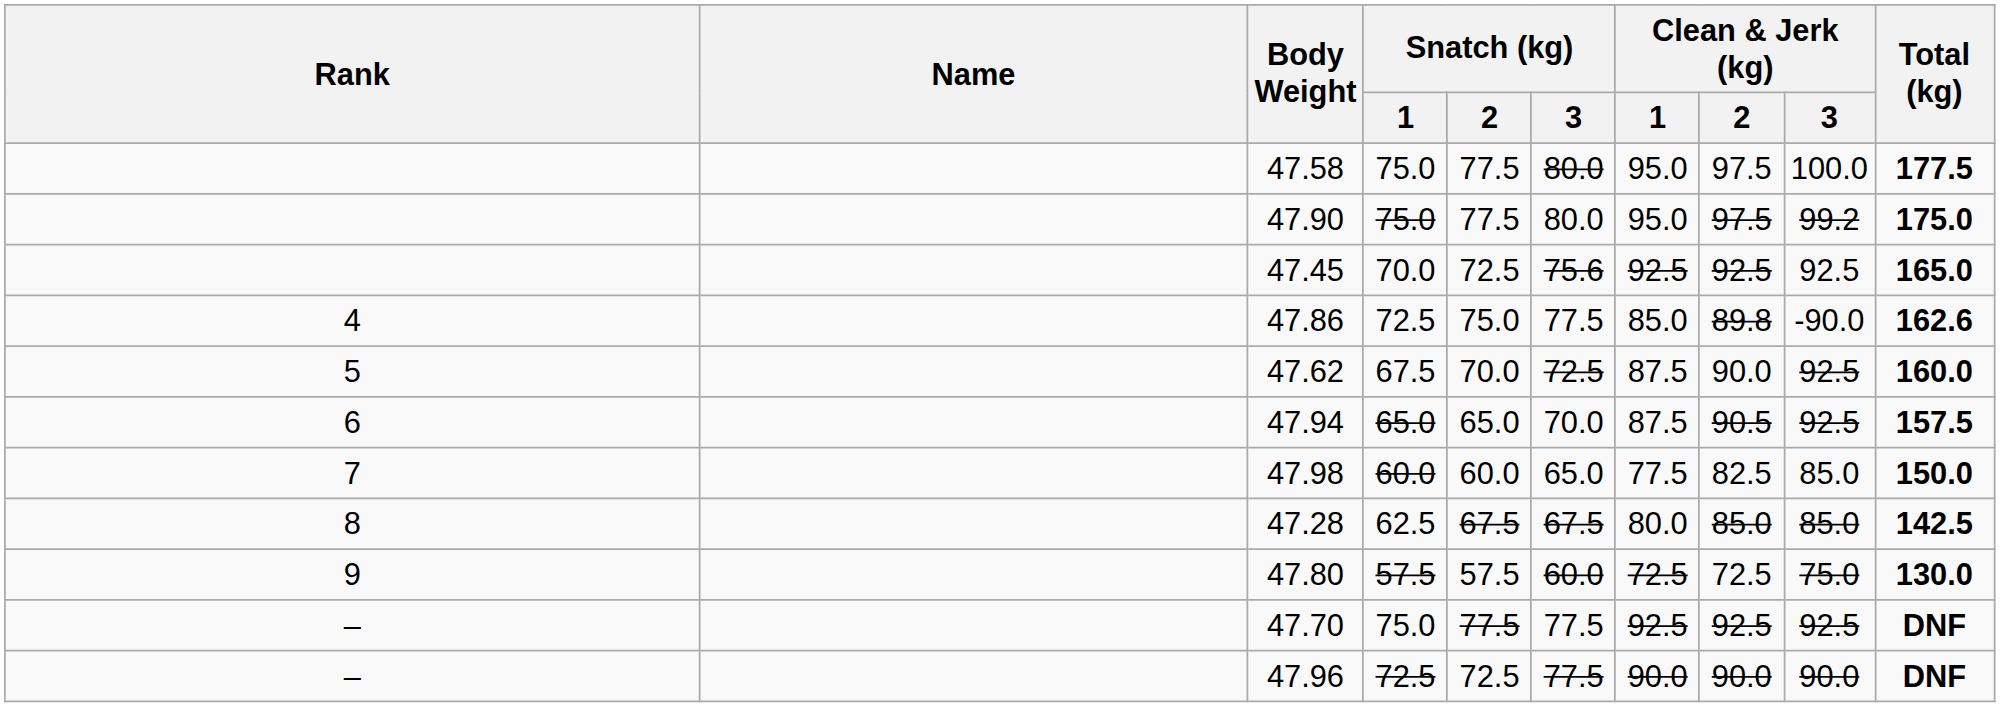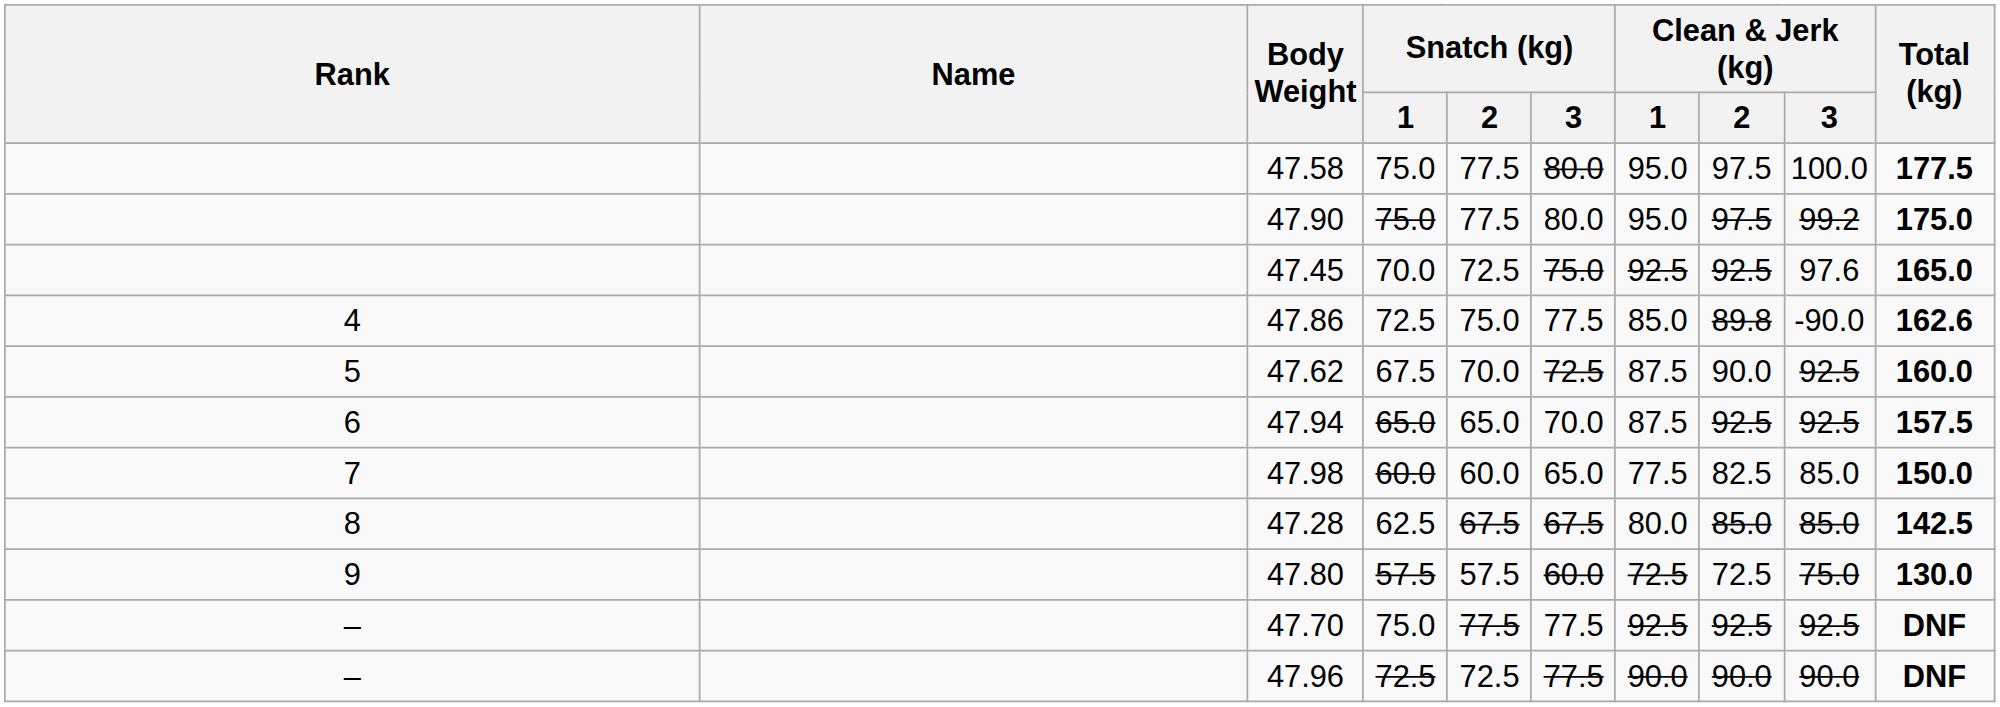 <table class="wikitable" style=" text-align:center; font-size:110%;" width="90%">
 <tr>
 <th rowspan=2>Rank</th>
 <th rowspan=2 width=305>Name</th>
 <th rowspan=2 width=50>Body Weight</th>
 <th colspan=3>Snatch (kg)</th>
 <th colspan=3>Clean & Jerk (kg)</th>
 <th rowspan=2 width=60>Total (kg)</th>
 </tr>
 <tr>
 <th width=40>1</th>
 <th width=40>2</th>
 <th width=40>3</th>
 <th width=40>1</th>
 <th width=40>2</th>
 <th width=40>3</th>
 </tr>
 <tr>
 <td></td>
 <td align=left></td>
 <td>47.58</td>
 <td>75.0</td>
 <td>77.5</td>
 <td><s>80.0 </s></td>
 <td>95.0</td>
 <td>97.5</td>
 <td>100.0</td>
 <td><strong>177.5 </strong></td>
 </tr>
 <tr>
 <td></td>
 <td align=left></td>
 <td>47.90</td>
 <td><s>75.0 </s></td>
 <td>77.5</td>
 <td>80.0</td>
 <td>95.0</td>
 <td><s>97.5 </s></td>
 <td><s>99.2 </s></td>
 <td><strong>175.0 </strong></td>
 </tr>
 <tr>
 <td></td>
 <td align=left></td>
 <td>47.45</td>
 <td>70.0</td>
 <td>72.5</td>
-<td><s>75.6 </s></td>
+<td><s>75.0 </s></td>
 <td><s>92.5 </s></td>
 <td><s>92.5 </s></td>
-<td>92.5</td>
+<td>97.6</td>
 <td><strong>165.0 </strong></td>
 </tr>
 <tr>
 <td>4</td>
 <td align=left></td>
 <td>47.86</td>
 <td>72.5</td>
 <td>75.0</td>
 <td>77.5</td>
 <td>85.0</td>
 <td><s>89.8 </s></td>
 <td>-90.0</td>
 <td><strong>162.6 </strong></td>
 </tr>
 <tr>
 <td>5</td>
 <td align=left></td>
 <td>47.62</td>
 <td>67.5</td>
 <td>70.0</td>
 <td><s>72.5 </s></td>
 <td>87.5</td>
 <td>90.0</td>
 <td><s>92.5 </s></td>
 <td><strong>160.0 </strong></td>
 </tr>
 <tr>
 <td>6</td>
 <td align=left></td>
 <td>47.94</td>
 <td><s>65.0 </s></td>
 <td>65.0</td>
 <td>70.0</td>
 <td>87.5</td>
-<td><s>90.5 </s></td>
+<td><s>92.5 </s></td>
 <td><s>92.5 </s></td>
 <td><strong>157.5 </strong></td>
 </tr>
 <tr>
 <td>7</td>
 <td align=left></td>
 <td>47.98</td>
 <td><s>60.0 </s></td>
 <td>60.0</td>
 <td>65.0</td>
 <td>77.5</td>
 <td>82.5</td>
 <td>85.0</td>
 <td><strong>150.0 </strong></td>
 </tr>
 <tr>
 <td>8</td>
 <td align=left></td>
 <td>47.28</td>
 <td>62.5</td>
 <td><s>67.5 </s></td>
 <td><s>67.5 </s></td>
 <td>80.0</td>
 <td><s>85.0 </s></td>
 <td><s>85.0 </s></td>
 <td><strong>142.5 </strong></td>
 </tr>
 <tr>
 <td>9</td>
 <td align=left></td>
 <td>47.80</td>
 <td><s>57.5 </s></td>
 <td>57.5</td>
 <td><s>60.0 </s></td>
 <td><s>72.5 </s></td>
 <td>72.5</td>
 <td><s>75.0 </s></td>
 <td><strong>130.0 </strong></td>
 </tr>
 <tr>
 <td>–</td>
 <td align=left></td>
 <td>47.70</td>
 <td>75.0</td>
 <td><s>77.5 </s></td>
 <td>77.5</td>
 <td><s>92.5 </s></td>
 <td><s>92.5 </s></td>
 <td><s>92.5 </s></td>
 <td><strong>DNF </strong></td>
 </tr>
 <tr>
 <td>–</td>
 <td align=left></td>
 <td>47.96</td>
 <td><s>72.5 </s></td>
 <td>72.5</td>
 <td><s>77.5 </s></td>
 <td><s>90.0 </s></td>
 <td><s>90.0 </s></td>
 <td><s>90.0 </s></td>
 <td><strong>DNF  </strong></td>
 </tr>
 </table>
